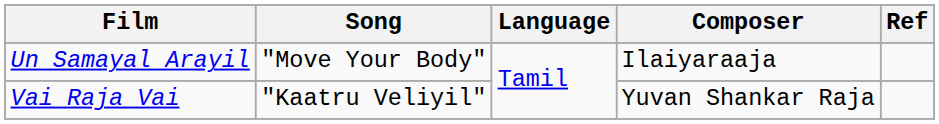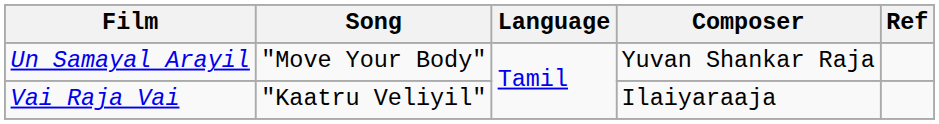 <table class="wikitable sortable" style="font-size:95%;">
 <tr>
 <th>Film</th>
 <th>Song</th>
 <th>Language</th>
 <th>Composer</th>
 <th>Ref</th>
 </tr>
 <tr>
 <td><em><a href='#'>Un Samayal Arayil</a></em></td>
 <td>"Move Your Body"</td>
 <td rowspan="2"><a href='#'>Tamil</a></td>
-<td>Ilaiyaraaja</td>
+<td>Yuvan Shankar Raja</td>
 <td></td>
 </tr>
 <tr>
 <td><em><a href='#'>Vai Raja Vai</a></em></td>
 <td>"Kaatru Veliyil"</td>
-<td>Yuvan Shankar Raja</td>
+<td>Ilaiyaraaja</td>
 <td></td>
 </tr>
 </table>
